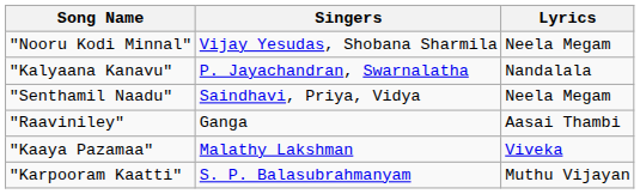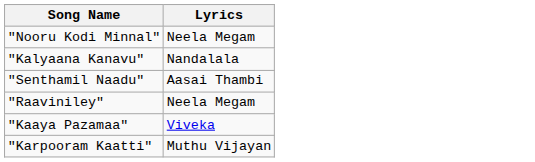 <table class="wikitable">
 <tr>
 <th>Song Name</th>
-<th>Singers</th>
 <th>Lyrics</th>
 </tr>
 <tr>
 <td>"Nooru Kodi Minnal"</td>
-<td><a href='#'>Vijay Yesudas</a>, Shobana Sharmila</td>
 <td>Neela Megam</td>
 </tr>
 <tr>
 <td>"Kalyaana Kanavu"</td>
-<td><a href='#'>P. Jayachandran</a>, <a href='#'>Swarnalatha</a></td>
 <td>Nandalala</td>
 </tr>
 <tr>
 <td>"Senthamil Naadu"</td>
-<td><a href='#'>Saindhavi</a>, Priya, Vidya</td>
+<td>Aasai Thambi</td>
+</tr>
+<tr>
+<td>"Raaviniley"</td>
 <td>Neela Megam</td>
 </tr>
 <tr>
-<td>"Raaviniley"</td>
-<td>Ganga</td>
-<td>Aasai Thambi</td>
-</tr>
-<tr>
 <td>"Kaaya Pazamaa"</td>
-<td><a href='#'>Malathy Lakshman</a></td>
 <td><a href='#'>Viveka</a></td>
 </tr>
 <tr>
 <td>"Karpooram Kaatti"</td>
-<td><a href='#'>S. P. Balasubrahmanyam</a></td>
 <td>Muthu Vijayan</td>
 </tr>
 </table>
